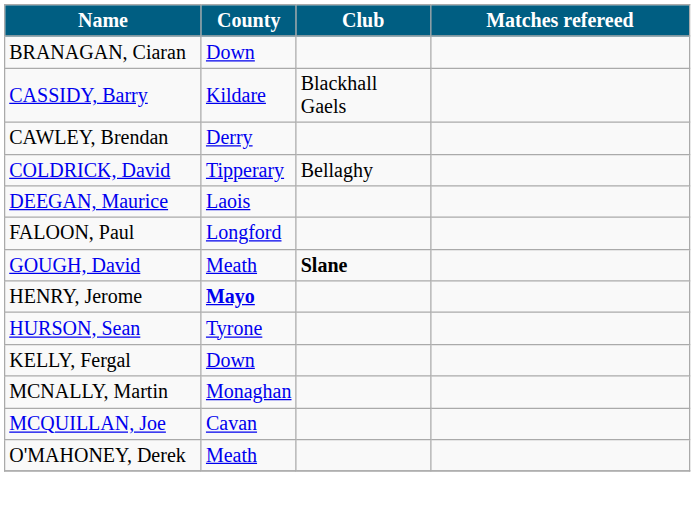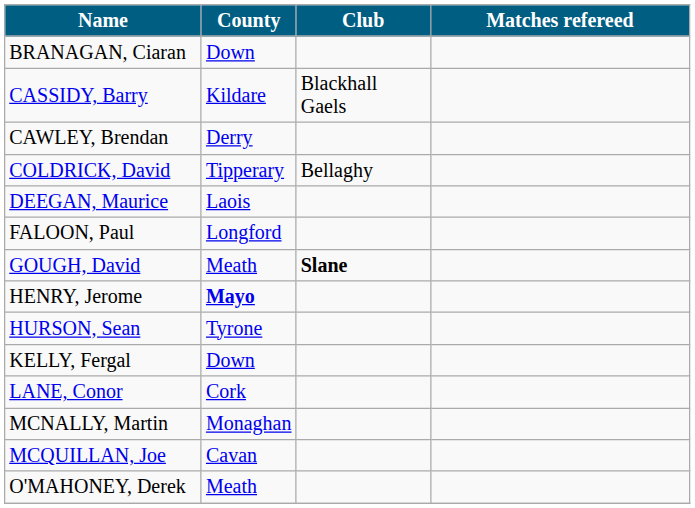 <table class="wikitable sortable">
 <tr>
 <th scope="col" style="background:#005E82;color: white;width: 150px;">Name</th>
 <th scope="col" style="background:#005E82;color: white;width: 50px;">County</th>
 <th scope="col" style="background:#005E82;color: white;width: 100px;">Club</th>
 <th scope="col" style="background:#005E82;color: white;width: 200px;">Matches refereed</th>
 </tr>
 <tr>
 <td>BRANAGAN, Ciaran</td>
 <td><a href='#'>Down</a></td>
 <td></td>
 <td></td>
 </tr>
 <tr>
 <td><a href='#'>CASSIDY, Barry</a></td>
 <td><a href='#'>Kildare</a></td>
 <td>Blackhall Gaels</td>
 <td></td>
 </tr>
 <tr>
 <td>CAWLEY, Brendan</td>
 <td><a href='#'>Derry</a></td>
 <td></td>
 <td></td>
 </tr>
 <tr>
 <td><a href='#'>COLDRICK, David</a></td>
 <td><a href='#'>Tipperary</a></td>
 <td>Bellaghy</td>
 <td></td>
 </tr>
 <tr>
 <td><a href='#'>DEEGAN, Maurice</a></td>
 <td><a href='#'>Laois</a></td>
 <td></td>
 <td></td>
 </tr>
 <tr>
 <td>FALOON, Paul</td>
 <td><a href='#'>Longford</a></td>
 <td></td>
 <td></td>
 </tr>
 <tr>
 <td><a href='#'>GOUGH, David</a></td>
 <td><a href='#'>Meath</a></td>
 <td><strong>Slane</strong></td>
 <td></td>
 </tr>
 <tr>
 <td>HENRY, Jerome</td>
 <td><strong><a href='#'>Mayo</a></strong></td>
 <td></td>
 <td></td>
 </tr>
 <tr>
 <td><a href='#'>HURSON, Sean</a></td>
 <td><a href='#'>Tyrone</a></td>
 <td></td>
 <td></td>
 </tr>
 <tr>
 <td>KELLY, Fergal</td>
 <td><a href='#'>Down</a></td>
 <td></td>
 <td></td>
 </tr>
 <tr>
+<td><a href='#'>LANE, Conor</a></td>
+<td><a href='#'>Cork</a></td>
+<td></td>
+<td></td>
+</tr>
+<tr>
 <td>MCNALLY, Martin</td>
 <td><a href='#'>Monaghan</a></td>
 <td></td>
 <td></td>
 </tr>
 <tr>
 <td><a href='#'>MCQUILLAN, Joe</a></td>
 <td><a href='#'>Cavan</a></td>
 <td></td>
 <td></td>
 </tr>
 <tr>
 <td>O'MAHONEY, Derek</td>
 <td><a href='#'>Meath</a></td>
 <td></td>
 <td></td>
 </tr>
 <tr>
 </tr>
 </table>
